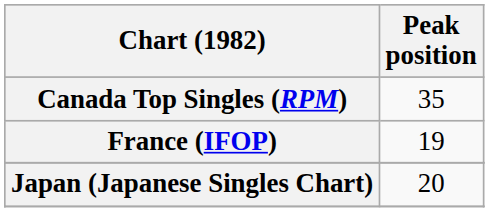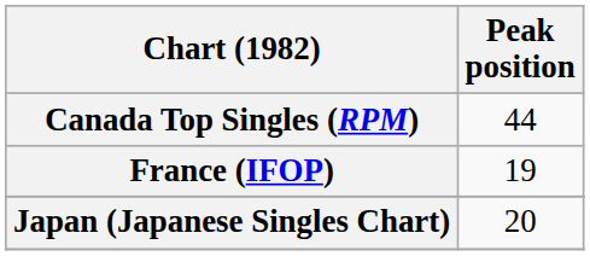 <table class="wikitable sortable plainrowheaders" style="text-align:center">
 <tr>
 <th scope="col">Chart (1982)</th>
 <th scope="col">Peak<br>position</th>
 </tr>
 <tr>
 <th scope="row">Canada Top Singles (<em><a href='#'>RPM</a></em>)</th>
-<td style="text-align:center;">35</td>
+<td style="text-align:center;">44</td>
 </tr>
 <tr>
 <th scope="row">France (<a href='#'>IFOP</a>)</th>
 <td style="text-align:center;">19</td>
 </tr>
 <tr>
 </tr>
 <tr>
 <th scope="row">Japan (Japanese Singles Chart)</th>
 <td style="text-align:center;">20</td>
 </tr>
 <tr>
 </tr>
 <tr>
 </tr>
 <tr>
 </tr>
 <tr>
 </tr>
 <tr>
 </tr>
 </table>
